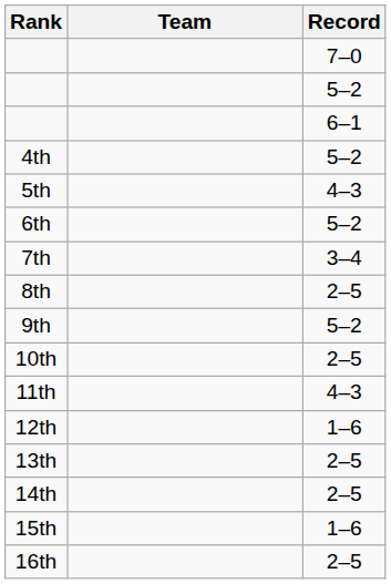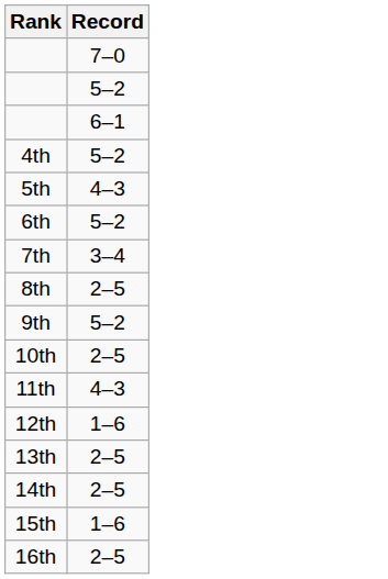 <table class=wikitable style="text-align:center;">
 <tr>
 <th>Rank</th>
-<th width=170>Team</th>
 <th>Record</th>
 </tr>
 <tr>
 <td></td>
-<td align=left></td>
 <td align=center>7–0</td>
 </tr>
 <tr>
 <td></td>
-<td align=left></td>
 <td align=center>5–2</td>
 </tr>
 <tr>
 <td></td>
-<td align=left></td>
 <td align=center>6–1</td>
 </tr>
 <tr>
 <td>4th</td>
-<td align=left></td>
 <td align=center>5–2</td>
 </tr>
 <tr>
 <td>5th</td>
-<td align=left></td>
 <td align=center>4–3</td>
 </tr>
 <tr>
 <td>6th</td>
-<td align=left></td>
 <td align=center>5–2</td>
 </tr>
 <tr>
 <td>7th</td>
-<td align=left></td>
 <td align=center>3–4</td>
 </tr>
 <tr>
 <td>8th</td>
-<td align=left></td>
 <td align=center>2–5</td>
 </tr>
 <tr>
 <td>9th</td>
-<td align=left></td>
 <td align=center>5–2</td>
 </tr>
 <tr>
 <td>10th</td>
-<td align=left></td>
 <td align=center>2–5</td>
 </tr>
 <tr>
 <td>11th</td>
-<td align=left></td>
 <td align=center>4–3</td>
 </tr>
 <tr>
 <td>12th</td>
-<td align=left></td>
 <td align=center>1–6</td>
 </tr>
 <tr>
 <td>13th</td>
-<td align=left></td>
 <td align=center>2–5</td>
 </tr>
 <tr>
 <td>14th</td>
-<td align=left></td>
 <td align=center>2–5</td>
 </tr>
 <tr>
 <td>15th</td>
-<td align=left></td>
 <td align=center>1–6</td>
 </tr>
 <tr>
 <td>16th</td>
-<td align=left></td>
 <td align=center>2–5</td>
 </tr>
 </table>
